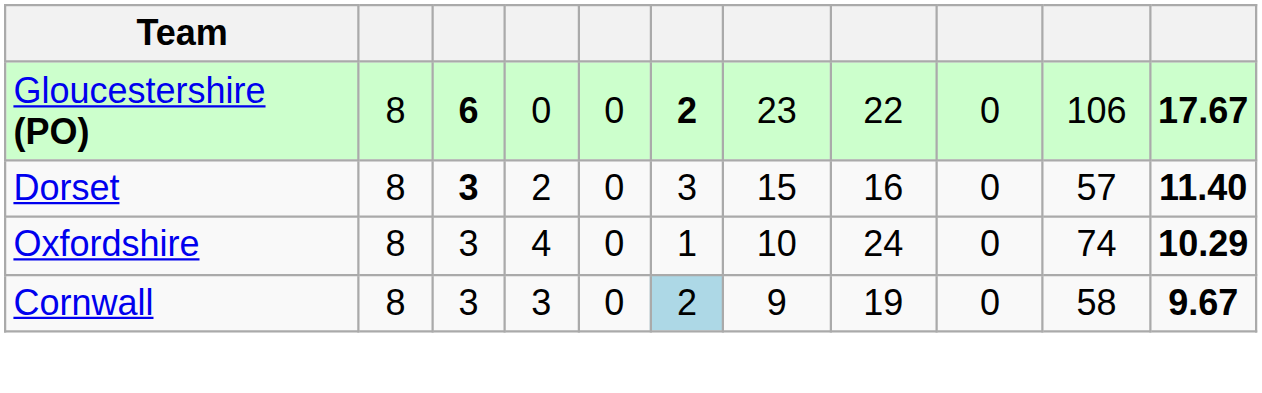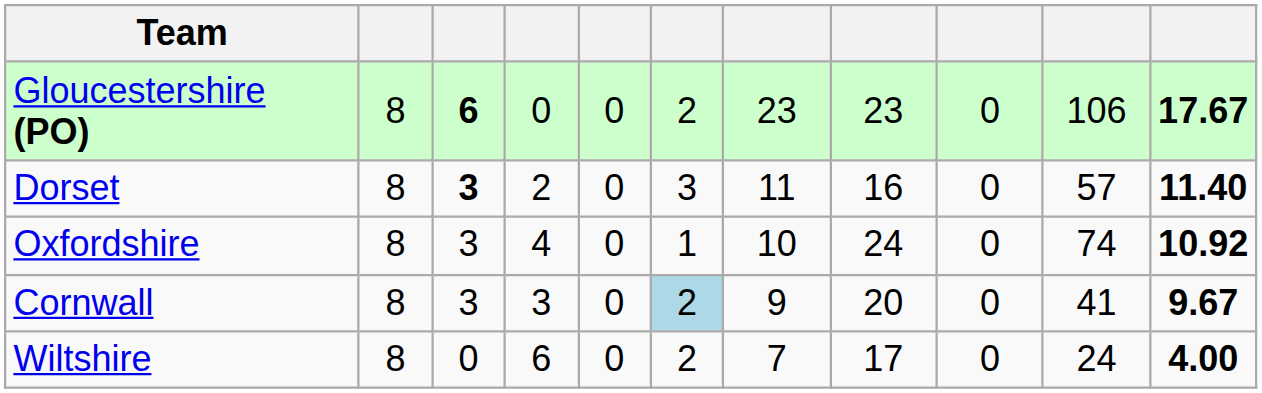 <table class="wikitable" style="text-align:center">
 <tr>
 <th width="150">Team</th>
 <th width="25"></th>
 <th width="25"></th>
 <th width="25"></th>
 <th width="25"></th>
 <th width="25"></th>
 <th width="40"></th>
 <th width="40"></th>
 <th width="40"></th>
 <th width="40"></th>
 <th width="40"></th>
 </tr>
 <tr style="background:#cfc">
 <td style="text-align:left"><a href='#'>Gloucestershire</a> <strong>(PO)</strong></td>
 <td>8</td>
 <td><strong>6</strong></td>
 <td>0</td>
 <td>0</td>
-<td><strong>2</strong></td>
+<td>2</td>
 <td>23</td>
-<td>22</td>
+<td>23</td>
 <td>0</td>
 <td>106</td>
 <td><strong>17.67</strong></td>
 </tr>
 <tr>
 <td style="text-align:left"><a href='#'>Dorset</a></td>
 <td>8</td>
 <td><strong>3</strong></td>
 <td>2</td>
 <td>0</td>
 <td>3</td>
-<td>15</td>
+<td>11</td>
 <td>16</td>
 <td>0</td>
 <td>57</td>
 <td><strong>11.40</strong></td>
 </tr>
 <tr>
 <td style="text-align:left"><a href='#'>Oxfordshire</a></td>
 <td>8</td>
 <td>3</td>
 <td>4</td>
 <td>0</td>
 <td>1</td>
 <td>10</td>
 <td>24</td>
 <td>0</td>
 <td>74</td>
-<td><strong>10.29</strong></td>
+<td><strong>10.92</strong></td>
 </tr>
 <tr>
 <td style="text-align:left"><a href='#'>Cornwall</a></td>
 <td>8</td>
 <td>3</td>
 <td>3</td>
 <td>0</td>
 <td style="background: lightblue;">2</td>
 <td>9</td>
-<td>19</td>
+<td>20</td>
 <td>0</td>
-<td>58</td>
+<td>41</td>
 <td><strong>9.67</strong></td>
 </tr>
+<tr>
+<td style="text-align:left"><a href='#'>Wiltshire</a></td>
+<td>8</td>
+<td>0</td>
+<td>6</td>
+<td>0</td>
+<td>2</td>
+<td>7</td>
+<td>17</td>
+<td>0</td>
+<td>24</td>
+<td><strong>4.00</strong></td>
+</tr>
 </table>
